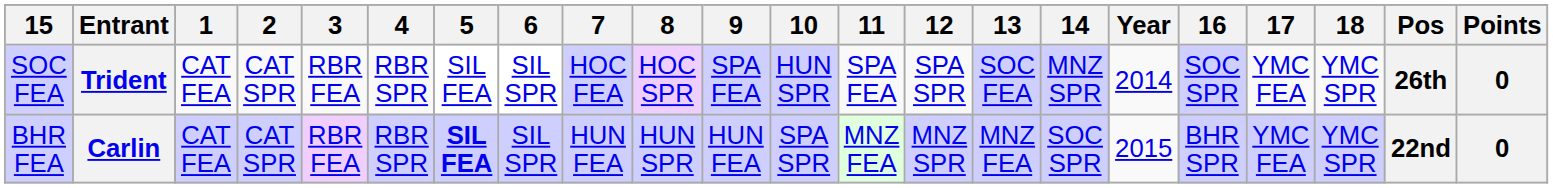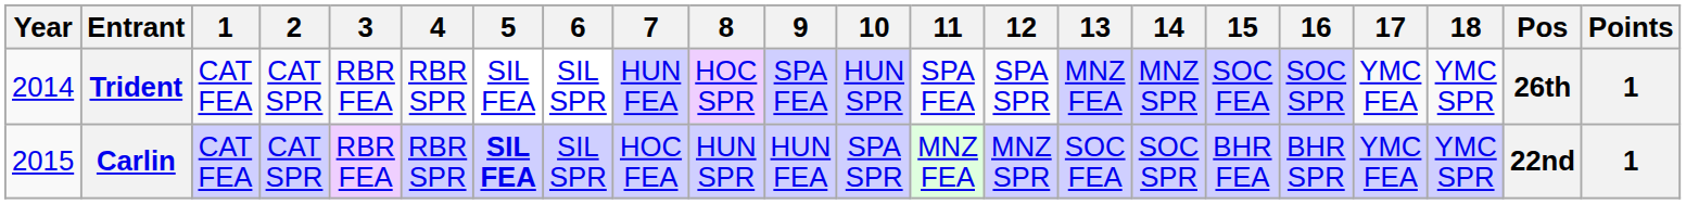 <table class="wikitable" style="text-align:center; font-size:85%">
 <tr>
-<th>15</th>
+<th>Year</th>
 <th>Entrant</th>
 <th>1</th>
 <th>2</th>
 <th>3</th>
 <th>4</th>
 <th>5</th>
 <th>6</th>
 <th>7</th>
 <th>8</th>
 <th>9</th>
 <th>10</th>
 <th>11</th>
 <th>12</th>
 <th>13</th>
 <th>14</th>
-<th>Year</th>
+<th>15</th>
 <th>16</th>
 <th>17</th>
 <th>18</th>
 <th>Pos</th>
 <th>Points</th>
 </tr>
 <tr>
-<td style="background:#CFCFFF;"><a href='#'>SOC<br>FEA</a><br></td>
+<td><a href='#'>2014</a></td>
 <th><a href='#'>Trident</a></th>
 <td><a href='#'>CAT<br>FEA</a></td>
 <td><a href='#'>CAT<br>SPR</a></td>
 <td><a href='#'>RBR<br>FEA</a></td>
 <td><a href='#'>RBR<br>SPR</a></td>
 <td style="background:#FFFFFF;"><a href='#'>SIL<br>FEA</a><br></td>
 <td style="background:#FFFFFF;"><a href='#'>SIL<br>SPR</a><br></td>
-<td style="background:#CFCFFF;"><a href='#'>HOC<br>FEA</a><br></td>
+<td style="background:#CFCFFF;"><a href='#'>HUN<br>FEA</a><br></td>
 <td style="background:#EFCFFF;"><a href='#'>HOC<br>SPR</a><br></td>
 <td style="background:#CFCFFF;"><a href='#'>SPA<br>FEA</a><br></td>
 <td style="background:#CFCFFF;"><a href='#'>HUN<br>SPR</a><br></td>
 <td><a href='#'>SPA<br>FEA</a></td>
 <td><a href='#'>SPA<br>SPR</a></td>
+<td style="background:#CFCFFF;"><a href='#'>MNZ<br>FEA</a><br></td>
+<td style="background:#CFCFFF;"><a href='#'>MNZ<br>SPR</a><br></td>
 <td style="background:#CFCFFF;"><a href='#'>SOC<br>FEA</a><br></td>
-<td style="background:#CFCFFF;"><a href='#'>MNZ<br>SPR</a><br></td>
-<td><a href='#'>2014</a></td>
 <td style="background:#CFCFFF;"><a href='#'>SOC<br>SPR</a><br></td>
 <td><a href='#'>YMC<br>FEA</a></td>
 <td><a href='#'>YMC<br>SPR</a></td>
 <th>26th</th>
-<th>0</th>
+<th>1</th>
 </tr>
 <tr>
-<td style="background:#CFCFFF;"><a href='#'>BHR<br>FEA</a><br></td>
+<td><a href='#'>2015</a></td>
 <th><a href='#'>Carlin</a></th>
 <td style="background:#CFCFFF;"><a href='#'>CAT<br>FEA</a><br></td>
 <td style="background:#CFCFFF;"><a href='#'>CAT<br>SPR</a><br></td>
 <td style="background:#EFCFFF;"><a href='#'>RBR<br>FEA</a><br></td>
 <td style="background:#CFCFFF;"><a href='#'>RBR<br>SPR</a><br></td>
 <td style="background:#CFCFFF;"><strong><a href='#'>SIL<br>FEA</a><br></strong></td>
 <td style="background:#CFCFFF;"><a href='#'>SIL<br>SPR</a><br></td>
-<td style="background:#CFCFFF;"><a href='#'>HUN<br>FEA</a><br></td>
+<td style="background:#CFCFFF;"><a href='#'>HOC<br>FEA</a><br></td>
 <td style="background:#CFCFFF;"><a href='#'>HUN<br>SPR</a><br></td>
 <td style="background:#CFCFFF;"><a href='#'>HUN<br>FEA</a><br></td>
 <td style="background:#CFCFFF;"><a href='#'>SPA<br>SPR</a><br></td>
 <td style="background:#DFFFDF;"><a href='#'>MNZ<br>FEA</a><br></td>
 <td style="background:#CFCFFF;"><a href='#'>MNZ<br>SPR</a><br></td>
-<td style="background:#CFCFFF;"><a href='#'>MNZ<br>FEA</a><br></td>
+<td style="background:#CFCFFF;"><a href='#'>SOC<br>FEA</a><br></td>
 <td style="background:#CFCFFF;"><a href='#'>SOC<br>SPR</a><br></td>
-<td><a href='#'>2015</a></td>
+<td style="background:#CFCFFF;"><a href='#'>BHR<br>FEA</a><br></td>
 <td style="background:#CFCFFF;"><a href='#'>BHR<br>SPR</a><br></td>
 <td style="background:#CFCFFF;"><a href='#'>YMC<br>FEA</a><br></td>
 <td style="background:#CFCFFF;"><a href='#'>YMC<br>SPR</a><br></td>
 <th>22nd</th>
-<th>0</th>
+<th>1</th>
 </tr>
 </table>
